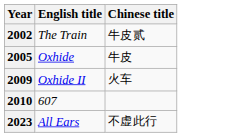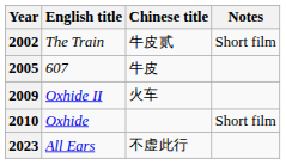 <table class="wikitable plainrowheaders">
 <tr>
 <th scope="col">Year</th>
 <th scope="col">English title</th>
 <th scope="col">Chinese title</th>
+<th scope="col" class=unsortable>Notes</th>
 </tr>
 <tr>
 <th scope="row">2002</th>
 <td><em>The Train</em></td>
 <td>牛皮贰</td>
+<td>Short film</td>
 </tr>
 <tr>
 <th scope="row">2005</th>
-<td><em><a href='#'>Oxhide</a></em></td>
+<td><em>607</em></td>
 <td>牛皮</td>
+<td></td>
 </tr>
 <tr>
 <th scope="row">2009</th>
 <td><em><a href='#'>Oxhide II</a></em></td>
 <td>火车</td>
+<td></td>
 </tr>
 <tr>
 <th scope="row">2010</th>
-<td><em>607</em></td>
+<td><em><a href='#'>Oxhide</a></em></td>
 <td></td>
+<td>Short film</td>
 </tr>
 <tr>
 <th scope="row">2023</th>
 <td><em><a href='#'>All Ears</a></em></td>
 <td>不虚此行</td>
+<td></td>
 </tr>
 </table>
